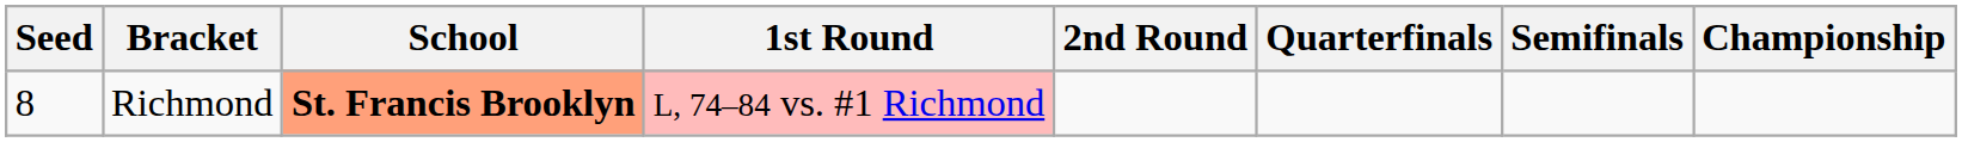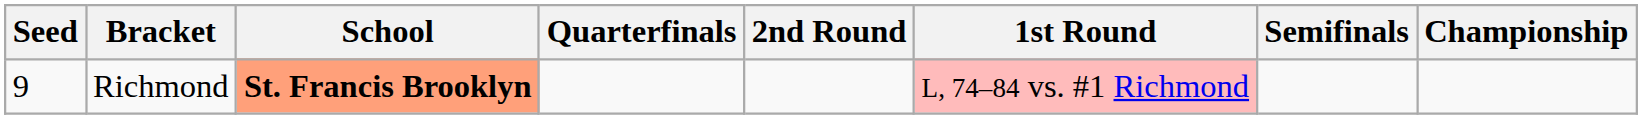 <table class="sortable wikitable" style="white-space:nowrap; font-size:90%;">
 <tr>
 <th>Seed</th>
 <th>Bracket</th>
 <th>School</th>
+<th>Quarterfinals</th>
+<th>2nd Round</th>
 <th>1st Round</th>
-<th>2nd Round</th>
-<th>Quarterfinals</th>
 <th>Semifinals</th>
 <th>Championship</th>
 </tr>
 <tr>
-<td>8</td>
+<td>9</td>
 <td>Richmond</td>
 <td style="background: lightsalmon;"><strong>St. Francis Brooklyn</strong></td>
-<td style="background:#fbb;"><small>L, 74–84</small> vs. #1 <a href='#'>Richmond</a></td>
 <td></td>
 <td></td>
+<td style="background:#fbb;"><small>L, 74–84</small> vs. #1 <a href='#'>Richmond</a></td>
 <td></td>
 <td></td>
 </tr>
 </table>
